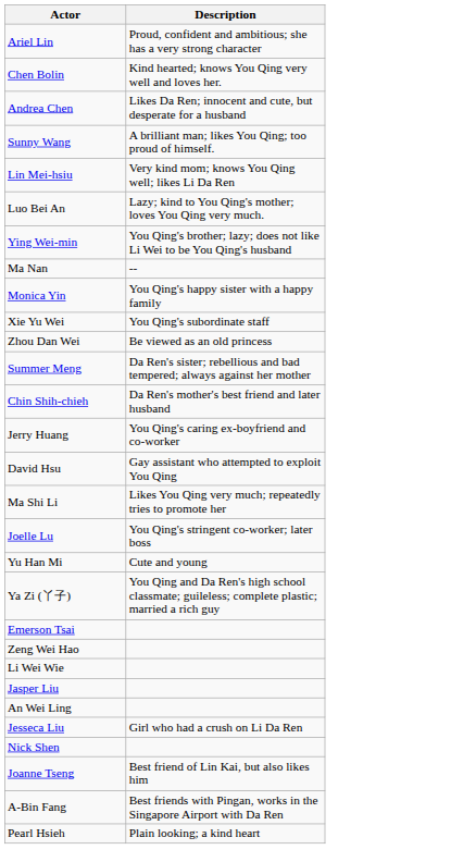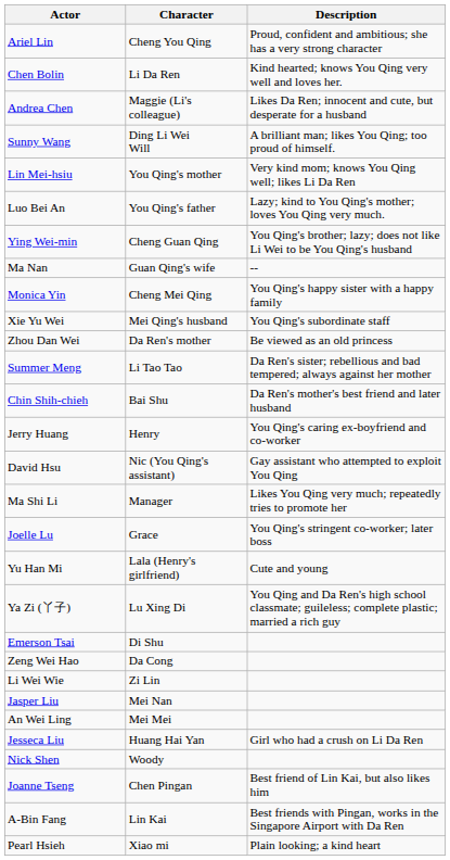 <table class="wikitable">
 <tr>
 <th width=150>Actor</th>
+<th width=150>Character</th>
 <th ! width=250>Description</th>
 </tr>
 <tr>
 <td><a href='#'>Ariel Lin</a></td>
+<td>Cheng You Qing</td>
 <td>Proud, confident and ambitious; she has a very strong character</td>
 </tr>
 <tr>
 <td><a href='#'>Chen Bolin</a></td>
+<td>Li Da Ren</td>
 <td>Kind hearted; knows You Qing very well and loves her.</td>
 </tr>
 <tr>
 <td><a href='#'>Andrea Chen</a></td>
+<td>Maggie (Li's colleague)</td>
 <td>Likes Da Ren; innocent and cute, but desperate for a husband</td>
 </tr>
 <tr>
 <td><a href='#'>Sunny Wang</a></td>
+<td>Ding Li Wei <br> Will</td>
 <td>A brilliant man; likes You Qing; too proud of himself.</td>
 </tr>
 <tr>
 <td><a href='#'>Lin Mei-hsiu</a></td>
+<td>You Qing's mother</td>
 <td>Very kind mom; knows You Qing well; likes Li Da Ren</td>
 </tr>
 <tr>
 <td>Luo Bei An</td>
+<td>You Qing's father</td>
 <td>Lazy; kind to You Qing's mother; loves You Qing very much.</td>
 </tr>
 <tr>
 <td><a href='#'>Ying Wei-min</a></td>
+<td>Cheng Guan Qing</td>
 <td>You Qing's brother; lazy; does not like Li Wei to be You Qing's husband</td>
 </tr>
 <tr>
 <td>Ma Nan</td>
+<td>Guan Qing's wife</td>
 <td>--</td>
 </tr>
 <tr>
 <td><a href='#'>Monica Yin</a></td>
+<td>Cheng Mei Qing</td>
 <td>You Qing's happy sister with a happy family</td>
 </tr>
 <tr>
 <td>Xie Yu Wei</td>
+<td>Mei Qing's husband</td>
 <td>You Qing's subordinate staff</td>
 </tr>
 <tr>
 <td>Zhou Dan Wei</td>
+<td>Da Ren's mother</td>
 <td>Be viewed as an old princess</td>
 </tr>
 <tr>
 <td><a href='#'>Summer Meng</a></td>
+<td>Li Tao Tao</td>
 <td>Da Ren's sister; rebellious and bad tempered; always against her mother</td>
 </tr>
 <tr>
 <td><a href='#'>Chin Shih-chieh</a></td>
+<td>Bai Shu</td>
 <td>Da Ren's mother's best friend and later husband</td>
 </tr>
 <tr>
 <td>Jerry Huang</td>
+<td>Henry</td>
 <td>You Qing's caring ex-boyfriend and co-worker</td>
 </tr>
 <tr>
 <td>David Hsu</td>
+<td>Nic (You Qing's assistant)</td>
 <td>Gay assistant who attempted to exploit You Qing</td>
 </tr>
 <tr>
 <td>Ma Shi Li</td>
+<td>Manager</td>
 <td>Likes You Qing very much; repeatedly tries to promote her</td>
 </tr>
 <tr>
 <td><a href='#'>Joelle Lu</a></td>
+<td>Grace</td>
 <td>You Qing's stringent co-worker; later boss</td>
 </tr>
 <tr>
 <td>Yu Han Mi</td>
+<td>Lala (Henry's girlfriend)</td>
 <td>Cute and young</td>
 </tr>
 <tr>
 <td>Ya Zi (丫子)</td>
+<td>Lu Xing Di</td>
 <td>You Qing and Da Ren's high school classmate; guileless; complete plastic; married a rich guy</td>
 </tr>
 <tr>
 <td><a href='#'>Emerson Tsai</a></td>
+<td>Di Shu</td>
 <td></td>
 </tr>
 <tr>
 <td>Zeng Wei Hao</td>
+<td>Da Cong</td>
 <td></td>
 </tr>
 <tr>
 <td>Li Wei Wie</td>
+<td>Zi Lin</td>
 <td></td>
 </tr>
 <tr>
 <td><a href='#'>Jasper Liu</a></td>
+<td>Mei Nan</td>
 <td></td>
 </tr>
 <tr>
 <td>An Wei Ling</td>
+<td>Mei Mei</td>
 <td></td>
 </tr>
 <tr>
 <td><a href='#'>Jesseca Liu</a></td>
+<td>Huang Hai Yan</td>
 <td>Girl who had a crush on Li Da Ren</td>
 </tr>
 <tr>
 <td><a href='#'>Nick Shen</a></td>
+<td>Woody</td>
 <td></td>
 </tr>
 <tr>
 <td><a href='#'>Joanne Tseng</a></td>
+<td>Chen Pingan</td>
 <td>Best friend of Lin Kai, but also likes him</td>
 </tr>
 <tr>
 <td>A-Bin Fang</td>
+<td>Lin Kai</td>
 <td>Best friends with Pingan, works in the Singapore Airport with Da Ren</td>
 </tr>
 <tr>
 <td>Pearl Hsieh</td>
+<td>Xiao mi</td>
 <td>Plain looking; a kind heart</td>
 </tr>
 </table>
